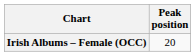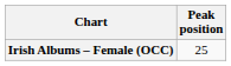 <table class="wikitable plainrowheaders" style="text-align:center">
 <tr>
 <th scope="col">Chart</th>
 <th scope="col">Peak<br>position</th>
 </tr>
 <tr>
 <th scope="row">Irish Albums – Female (OCC)</th>
-<td>20</td>
+<td>25</td>
 </tr>
 </table>
